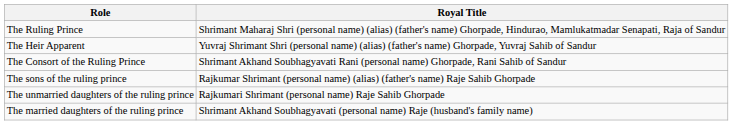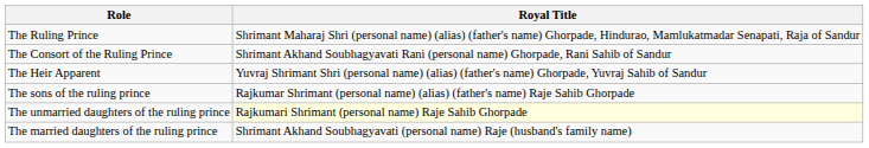 <table class="wikitable">
 <tr>
 <th>Role</th>
 <th>Royal Title</th>
 </tr>
 <tr>
 <td>The Ruling Prince</td>
 <td>Shrimant Maharaj Shri (personal name) (alias) (father's name) Ghorpade, Hindurao, Mamlukatmadar Senapati, Raja of Sandur</td>
 </tr>
 <tr>
+<td>The Consort of the Ruling Prince</td>
+<td>Shrimant Akhand Soubhagyavati Rani (personal name) Ghorpade, Rani Sahib of Sandur</td>
+</tr>
+<tr>
 <td>The Heir Apparent</td>
 <td>Yuvraj Shrimant Shri (personal name) (alias) (father's name) Ghorpade, Yuvraj Sahib of Sandur</td>
-</tr>
-<tr>
-<td>The Consort of the Ruling Prince</td>
-<td>Shrimant Akhand Soubhagyavati Rani (personal name) Ghorpade, Rani Sahib of Sandur</td>
 </tr>
 <tr>
 <td>The sons of the ruling prince</td>
 <td>Rajkumar Shrimant (personal name) (alias) (father's name) Raje Sahib Ghorpade</td>
 </tr>
 <tr>
 <td>The unmarried daughters of the ruling prince</td>
-<td>Rajkumari Shrimant (personal name) Raje Sahib Ghorpade</td>
+<td style="background: lightyellow;">Rajkumari Shrimant (personal name) Raje Sahib Ghorpade</td>
 </tr>
 <tr>
 <td>The married daughters of the ruling prince</td>
 <td>Shrimant Akhand Soubhagyavati (personal name) Raje (husband's family name)</td>
 </tr>
 </table>
